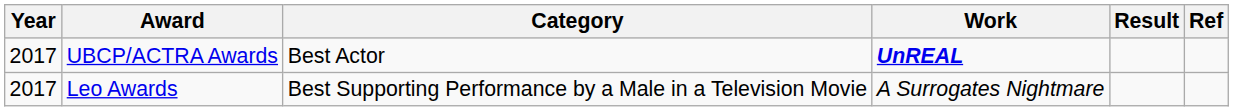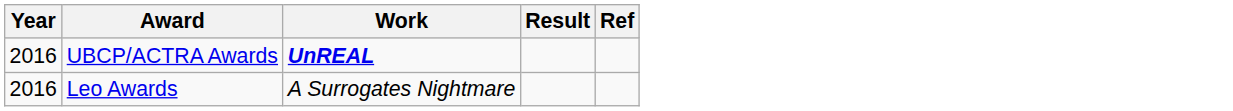 <table class="wikitable">
 <tr>
 <th>Year</th>
 <th>Award</th>
-<th>Category</th>
 <th>Work</th>
 <th>Result</th>
 <th>Ref</th>
 </tr>
 <tr>
-<td>2017</td>
+<td>2016</td>
 <td><a href='#'>UBCP/ACTRA Awards</a></td>
-<td>Best Actor</td>
 <td><strong><em><a href='#'>UnREAL</a></em></strong></td>
 <td></td>
 <td></td>
 </tr>
 <tr>
-<td>2017</td>
+<td>2016</td>
 <td><a href='#'>Leo Awards</a></td>
-<td>Best Supporting Performance by a Male in a Television Movie</td>
 <td><em>A Surrogates Nightmare</em></td>
 <td></td>
 <td></td>
 </tr>
 </table>
